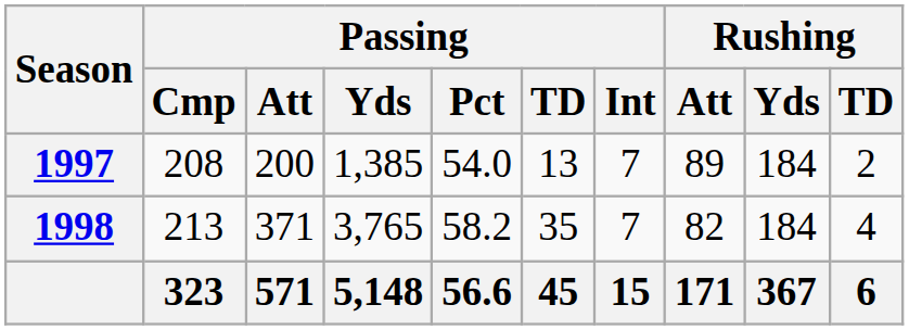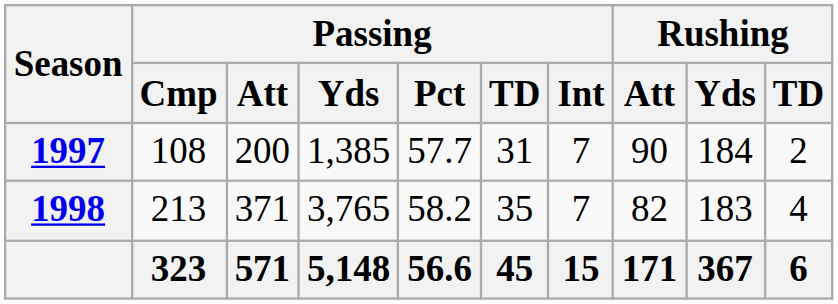 <table class=wikitable style="text-align:center;">
 <tr>
 <th rowspan="2">Season</th>
 <th colspan="6">Passing</th>
 <th colspan="4">Rushing</th>
 </tr>
 <tr>
 <th>Cmp</th>
 <th>Att</th>
 <th>Yds</th>
 <th>Pct</th>
 <th>TD</th>
 <th>Int</th>
 <th>Att</th>
 <th>Yds</th>
 <th>TD</th>
 </tr>
 <tr>
 <th><a href='#'>1997</a></th>
-<td>208</td>
+<td>108</td>
 <td>200</td>
 <td>1,385</td>
-<td>54.0</td>
-<td>13</td>
+<td>57.7</td>
+<td>31</td>
 <td>7</td>
-<td>89</td>
+<td>90</td>
 <td>184</td>
 <td>2</td>
 </tr>
 <tr>
 <th><a href='#'>1998</a></th>
 <td>213</td>
 <td>371</td>
 <td>3,765</td>
 <td>58.2</td>
 <td>35</td>
 <td>7</td>
 <td>82</td>
-<td>184</td>
+<td>183</td>
 <td>4</td>
 </tr>
 <tr>
 <th></th>
 <th>323</th>
 <th>571</th>
 <th>5,148</th>
 <th>56.6</th>
 <th>45</th>
 <th>15</th>
 <th>171</th>
 <th>367</th>
 <th>6</th>
 </tr>
 </table>
